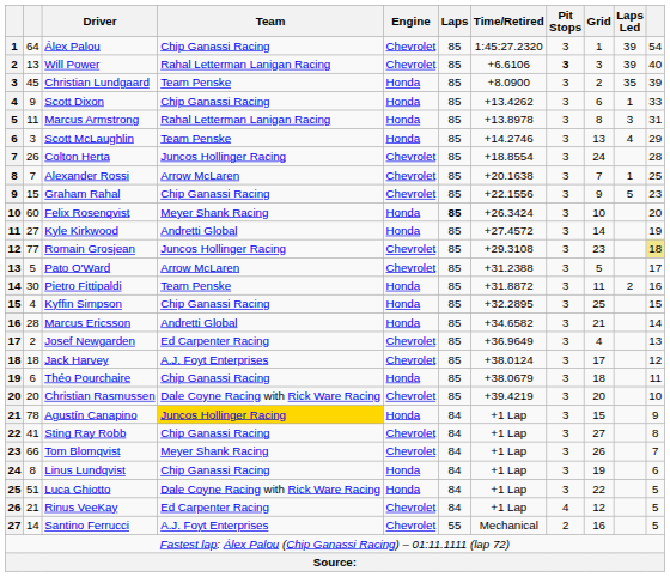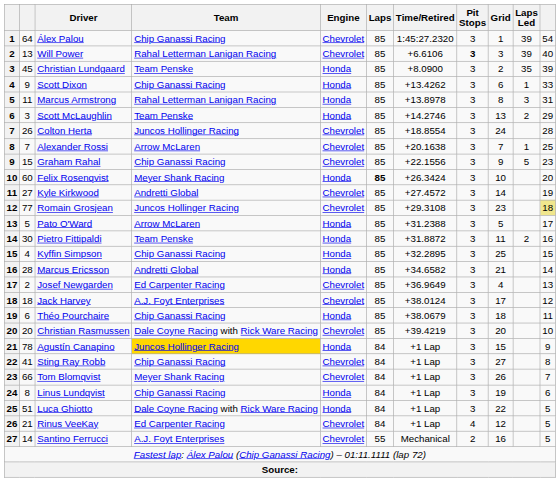 <table class="wikitable sortable" style="font-size:95%;">
 <tr>
 <th scope="col"></th>
 <th scope="col"></th>
 <th scope="col">Driver</th>
 <th scope="col">Team</th>
 <th scope="col">Engine</th>
 <th class="unsortable" scope="col">Laps</th>
 <th class="unsortable" scope="col">Time/Retired</th>
 <th scope="col">Pit<br>Stops</th>
 <th scope="col">Grid</th>
 <th scope="col">Laps<br>Led</th>
 <th scope="col"></th>
 </tr>
 <tr>
 <th>1</th>
 <td align="center">64</td>
 <td> <a href='#'>Álex Palou</a> <strong></strong></td>
 <td><a href='#'>Chip Ganassi Racing</a></td>
 <td><a href='#'>Chevrolet</a></td>
 <td align="center">85</td>
 <td align="center">1:45:27.2320</td>
 <td align="center">3</td>
 <td align="center">1</td>
 <td align="center">39</td>
 <td align="center">54</td>
 </tr>
 <tr>
 <th>2</th>
 <td align="center">13</td>
 <td> <a href='#'>Will Power</a> <strong></strong></td>
 <td><a href='#'>Rahal Letterman Lanigan Racing</a></td>
 <td><a href='#'>Chevrolet</a></td>
 <td align="center">85</td>
 <td align="center">+6.6106</td>
 <td align="center"><strong>3</strong></td>
 <td align="center">3</td>
 <td align="center">39</td>
 <td align="center">40</td>
 </tr>
 <tr>
 <th>3</th>
 <td align="center">45</td>
 <td> <a href='#'>Christian Lundgaard</a></td>
 <td><a href='#'>Team Penske</a></td>
 <td><a href='#'>Honda</a></td>
 <td align="center">85</td>
 <td align="center">+8.0900</td>
 <td align="center">3</td>
 <td align="center">2</td>
 <td align="center">35</td>
 <td align="center">39</td>
 </tr>
 <tr>
 <th>4</th>
 <td align="center">9</td>
 <td> <a href='#'>Scott Dixon</a> <strong></strong></td>
 <td><a href='#'>Chip Ganassi Racing</a></td>
 <td><a href='#'>Honda</a></td>
 <td align="center">85</td>
 <td align="center">+13.4262</td>
 <td align="center">3</td>
 <td align="center">6</td>
 <td align="center">1</td>
 <td align="center">33</td>
 </tr>
 <tr>
 <th>5</th>
 <td align="center">11</td>
 <td> <a href='#'>Marcus Armstrong</a></td>
 <td><a href='#'>Rahal Letterman Lanigan Racing</a></td>
 <td><a href='#'>Honda</a></td>
 <td align="center">85</td>
 <td align="center">+13.8978</td>
 <td align="center">3</td>
 <td align="center">8</td>
 <td align="center">3</td>
 <td align="center">31</td>
 </tr>
 <tr>
 <th>6</th>
 <td align="center">3</td>
 <td> <a href='#'>Scott McLaughlin</a></td>
 <td><a href='#'>Team Penske</a></td>
 <td><a href='#'>Honda</a></td>
 <td align="center">85</td>
 <td align="center">+14.2746</td>
 <td align="center">3</td>
 <td align="center">13</td>
-<td align="center">4</td>
+<td align="center">2</td>
 <td align="center">29</td>
 </tr>
 <tr>
 <th>7</th>
 <td align="center">26</td>
 <td> <a href='#'>Colton Herta</a> <strong></strong></td>
 <td><a href='#'>Juncos Hollinger Racing</a></td>
 <td><a href='#'>Chevrolet</a></td>
 <td align="center">85</td>
 <td align="center">+18.8554</td>
 <td align="center">3</td>
 <td align="center">24</td>
 <td align="center"></td>
 <td align="center">28</td>
 </tr>
 <tr>
 <th>8</th>
 <td align="center">7</td>
 <td> <a href='#'>Alexander Rossi</a> <strong></strong></td>
 <td><a href='#'>Arrow McLaren</a></td>
 <td><a href='#'>Chevrolet</a></td>
 <td align="center">85</td>
 <td align="center">+20.1638</td>
 <td align="center">3</td>
 <td align="center">7</td>
 <td align="center">1</td>
 <td align="center">25</td>
 </tr>
 <tr>
 <th>9</th>
 <td align="center">15</td>
 <td> <a href='#'>Graham Rahal</a></td>
 <td><a href='#'>Chip Ganassi Racing</a></td>
 <td><a href='#'>Chevrolet</a></td>
 <td align="center">85</td>
 <td align="center">+22.1556</td>
 <td align="center">3</td>
 <td align="center">9</td>
 <td align="center">5</td>
 <td align="center">23</td>
 </tr>
 <tr>
 <th>10</th>
 <td align="center">60</td>
 <td> <a href='#'>Felix Rosenqvist</a></td>
 <td><a href='#'>Meyer Shank Racing</a></td>
 <td><a href='#'>Honda</a></td>
 <td align="center"><strong>85</strong></td>
 <td align="center">+26.3424</td>
 <td align="center">3</td>
 <td align="center">10</td>
 <td align="center"></td>
 <td align="center">20</td>
 </tr>
 <tr>
 <th>11</th>
 <td align="center">27</td>
 <td> <a href='#'>Kyle Kirkwood</a></td>
 <td><a href='#'>Andretti Global</a></td>
-<td><a href='#'>Honda</a></td>
+<td><a href='#'>Chevrolet</a></td>
 <td align="center">85</td>
 <td align="center">+27.4572</td>
 <td align="center">3</td>
 <td align="center">14</td>
 <td align="center"></td>
 <td align="center">19</td>
 </tr>
 <tr>
 <th>12</th>
 <td align="center">77</td>
 <td> <a href='#'>Romain Grosjean</a></td>
 <td><a href='#'>Juncos Hollinger Racing</a></td>
 <td><a href='#'>Chevrolet</a></td>
 <td align="center">85</td>
 <td align="center">+29.3108</td>
 <td align="center">3</td>
 <td align="center">23</td>
 <td align="center"></td>
 <td align="center" style="background: khaki;">18</td>
 </tr>
 <tr>
 <th>13</th>
 <td align="center">5</td>
 <td> <a href='#'>Pato O'Ward</a></td>
 <td><a href='#'>Arrow McLaren</a></td>
-<td><a href='#'>Chevrolet</a></td>
+<td><a href='#'>Honda</a></td>
 <td align="center">85</td>
 <td align="center">+31.2388</td>
 <td align="center">3</td>
 <td align="center">5</td>
 <td align="center"></td>
 <td align="center">17</td>
 </tr>
 <tr>
 <th>14</th>
 <td align="center">30</td>
 <td> <a href='#'>Pietro Fittipaldi</a></td>
 <td><a href='#'>Team Penske</a></td>
 <td><a href='#'>Honda</a></td>
 <td align="center">85</td>
 <td align="center">+31.8872</td>
 <td align="center">3</td>
 <td align="center">11</td>
 <td align="center">2</td>
 <td align="center">16</td>
 </tr>
 <tr>
 <th>15</th>
 <td align="center">4</td>
 <td> <a href='#'>Kyffin Simpson</a>  <strong></strong></td>
 <td><a href='#'>Chip Ganassi Racing</a></td>
 <td><a href='#'>Honda</a></td>
 <td align="center">85</td>
 <td align="center">+32.2895</td>
 <td align="center">3</td>
 <td align="center">25</td>
 <td align="center"></td>
 <td align="center">15</td>
 </tr>
 <tr>
 <th>16</th>
 <td align="center">28</td>
 <td> <a href='#'>Marcus Ericsson</a></td>
 <td><a href='#'>Andretti Global</a></td>
 <td><a href='#'>Honda</a></td>
 <td align="center">85</td>
 <td align="center">+34.6582</td>
 <td align="center">3</td>
 <td align="center">21</td>
 <td align="center"></td>
 <td align="center">14</td>
 </tr>
 <tr>
 <th>17</th>
 <td align="center">2</td>
 <td> <a href='#'>Josef Newgarden</a> <strong></strong></td>
 <td><a href='#'>Ed Carpenter Racing</a></td>
 <td><a href='#'>Chevrolet</a></td>
 <td align="center">85</td>
 <td align="center">+36.9649</td>
 <td align="center">3</td>
 <td align="center">4</td>
 <td align="center"></td>
 <td align="center">13</td>
 </tr>
 <tr>
 <th>18</th>
 <td align="center">18</td>
 <td> <a href='#'>Jack Harvey</a></td>
 <td><a href='#'>A.J. Foyt Enterprises</a></td>
 <td><a href='#'>Chevrolet</a></td>
 <td align="center">85</td>
 <td align="center">+38.0124</td>
 <td align="center">3</td>
 <td align="center">17</td>
 <td align="center"></td>
 <td align="center">12</td>
 </tr>
 <tr>
 <th>19</th>
 <td align="center">6</td>
 <td> <a href='#'>Théo Pourchaire</a> <strong></strong></td>
 <td><a href='#'>Chip Ganassi Racing</a></td>
 <td><a href='#'>Honda</a></td>
 <td align="center">85</td>
 <td align="center">+38.0679</td>
 <td align="center">3</td>
 <td align="center">18</td>
 <td align="center"></td>
 <td align="center">11</td>
 </tr>
 <tr>
 <th>20</th>
 <td align="center">20</td>
 <td> <a href='#'>Christian Rasmussen</a> <strong></strong></td>
 <td><a href='#'>Dale Coyne Racing</a> with <a href='#'>Rick Ware Racing</a></td>
 <td><a href='#'>Chevrolet</a></td>
 <td align="center">85</td>
 <td align="center">+39.4219</td>
 <td align="center">3</td>
 <td align="center">20</td>
 <td align="center"></td>
 <td align="center">10</td>
 </tr>
 <tr>
 <th>21</th>
 <td align="center">78</td>
 <td> <a href='#'>Agustín Canapino</a></td>
 <td style="background: gold;"><a href='#'>Juncos Hollinger Racing</a></td>
 <td><a href='#'>Honda</a></td>
 <td align="center">84</td>
 <td align="center">+1 Lap</td>
 <td align="center">3</td>
 <td align="center">15</td>
 <td align="center"></td>
 <td align="center">9</td>
 </tr>
 <tr>
 <th>22</th>
 <td align="center">41</td>
 <td> <a href='#'>Sting Ray Robb</a></td>
 <td><a href='#'>Chip Ganassi Racing</a></td>
 <td><a href='#'>Chevrolet</a></td>
 <td align="center">84</td>
 <td align="center">+1 Lap</td>
 <td align="center">3</td>
 <td align="center">27</td>
 <td align="center"></td>
 <td align="center">8</td>
 </tr>
 <tr>
 <th>23</th>
 <td align="center">66</td>
 <td> <a href='#'>Tom Blomqvist</a> <strong></strong></td>
 <td><a href='#'>Meyer Shank Racing</a></td>
 <td><a href='#'>Chevrolet</a></td>
 <td align="center">84</td>
 <td align="center">+1 Lap</td>
 <td align="center">3</td>
 <td align="center">26</td>
 <td align="center"></td>
 <td align="center">7</td>
 </tr>
 <tr>
 <th>24</th>
 <td align="center">8</td>
 <td> <a href='#'>Linus Lundqvist</a> <strong></strong></td>
 <td><a href='#'>Chip Ganassi Racing</a></td>
 <td><a href='#'>Honda</a></td>
 <td align="center">84</td>
 <td align="center">+1 Lap</td>
 <td align="center">3</td>
 <td align="center">19</td>
 <td align="center"></td>
 <td align="center">6</td>
 </tr>
 <tr>
 <th>25</th>
 <td align="center">51</td>
 <td> <a href='#'>Luca Ghiotto</a> <strong></strong></td>
 <td><a href='#'>Dale Coyne Racing</a> with <a href='#'>Rick Ware Racing</a></td>
 <td><a href='#'>Honda</a></td>
 <td align="center">84</td>
 <td align="center">+1 Lap</td>
 <td align="center">3</td>
 <td align="center">22</td>
 <td align="center"></td>
 <td align="center">5</td>
 </tr>
 <tr>
 <th>26</th>
 <td align="center">21</td>
 <td> <a href='#'>Rinus VeeKay</a> <strong></strong></td>
 <td><a href='#'>Ed Carpenter Racing</a></td>
 <td><a href='#'>Chevrolet</a></td>
 <td align="center">84</td>
 <td align="center">+1 Lap</td>
 <td align="center">4</td>
 <td align="center">12</td>
 <td align="center"></td>
 <td align="center">5</td>
 </tr>
 <tr>
 <th>27</th>
 <td align="center">14</td>
 <td> <a href='#'>Santino Ferrucci</a></td>
 <td><a href='#'>A.J. Foyt Enterprises</a></td>
 <td><a href='#'>Chevrolet</a></td>
 <td align="center">55</td>
 <td align="center">Mechanical</td>
 <td align="center">2</td>
 <td align="center">16</td>
 <td align="center"></td>
 <td align="center">5</td>
 </tr>
 <tr class="sortbottom">
 <td colspan="11" style="text-align:center"><em><a href='#'>Fastest lap</a>:  <a href='#'>Álex Palou</a> (<a href='#'>Chip Ganassi Racing</a>) – 01:11.1111 (lap 72)</em></td>
 </tr>
 <tr class="sortbottom">
 <th colspan="11">Source:</th>
 </tr>
 </table>
